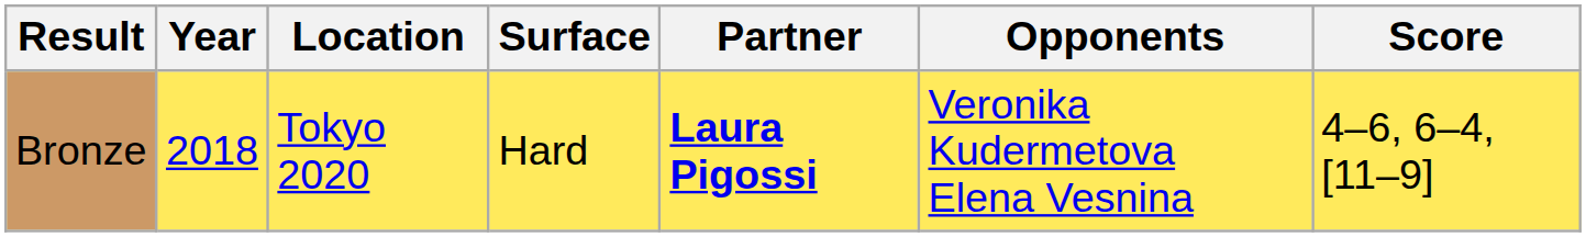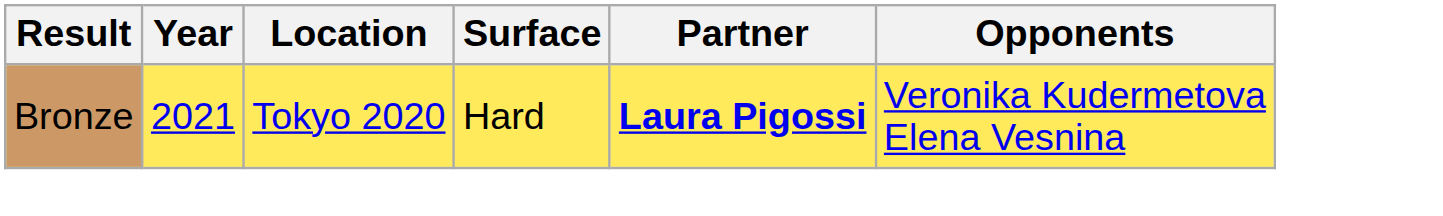 <table class="wikitable">
 <tr>
 <th>Result</th>
 <th>Year</th>
 <th>Location</th>
 <th>Surface</th>
 <th>Partner</th>
 <th>Opponents</th>
-<th class=unsortable>Score</th>
 </tr>
 <tr bgcolor=FFEA5C>
 <td bgcolor=cc9966>Bronze</td>
-<td><a href='#'>2018</a></td>
+<td><a href='#'>2021</a></td>
 <td><a href='#'>Tokyo 2020</a></td>
 <td>Hard</td>
 <td><strong> <a href='#'>Laura Pigossi</a></strong></td>
 <td> <a href='#'>Veronika Kudermetova</a> <br>  <a href='#'>Elena Vesnina</a></td>
-<td>4–6, 6–4, [11–9]</td>
 </tr>
 </table>
